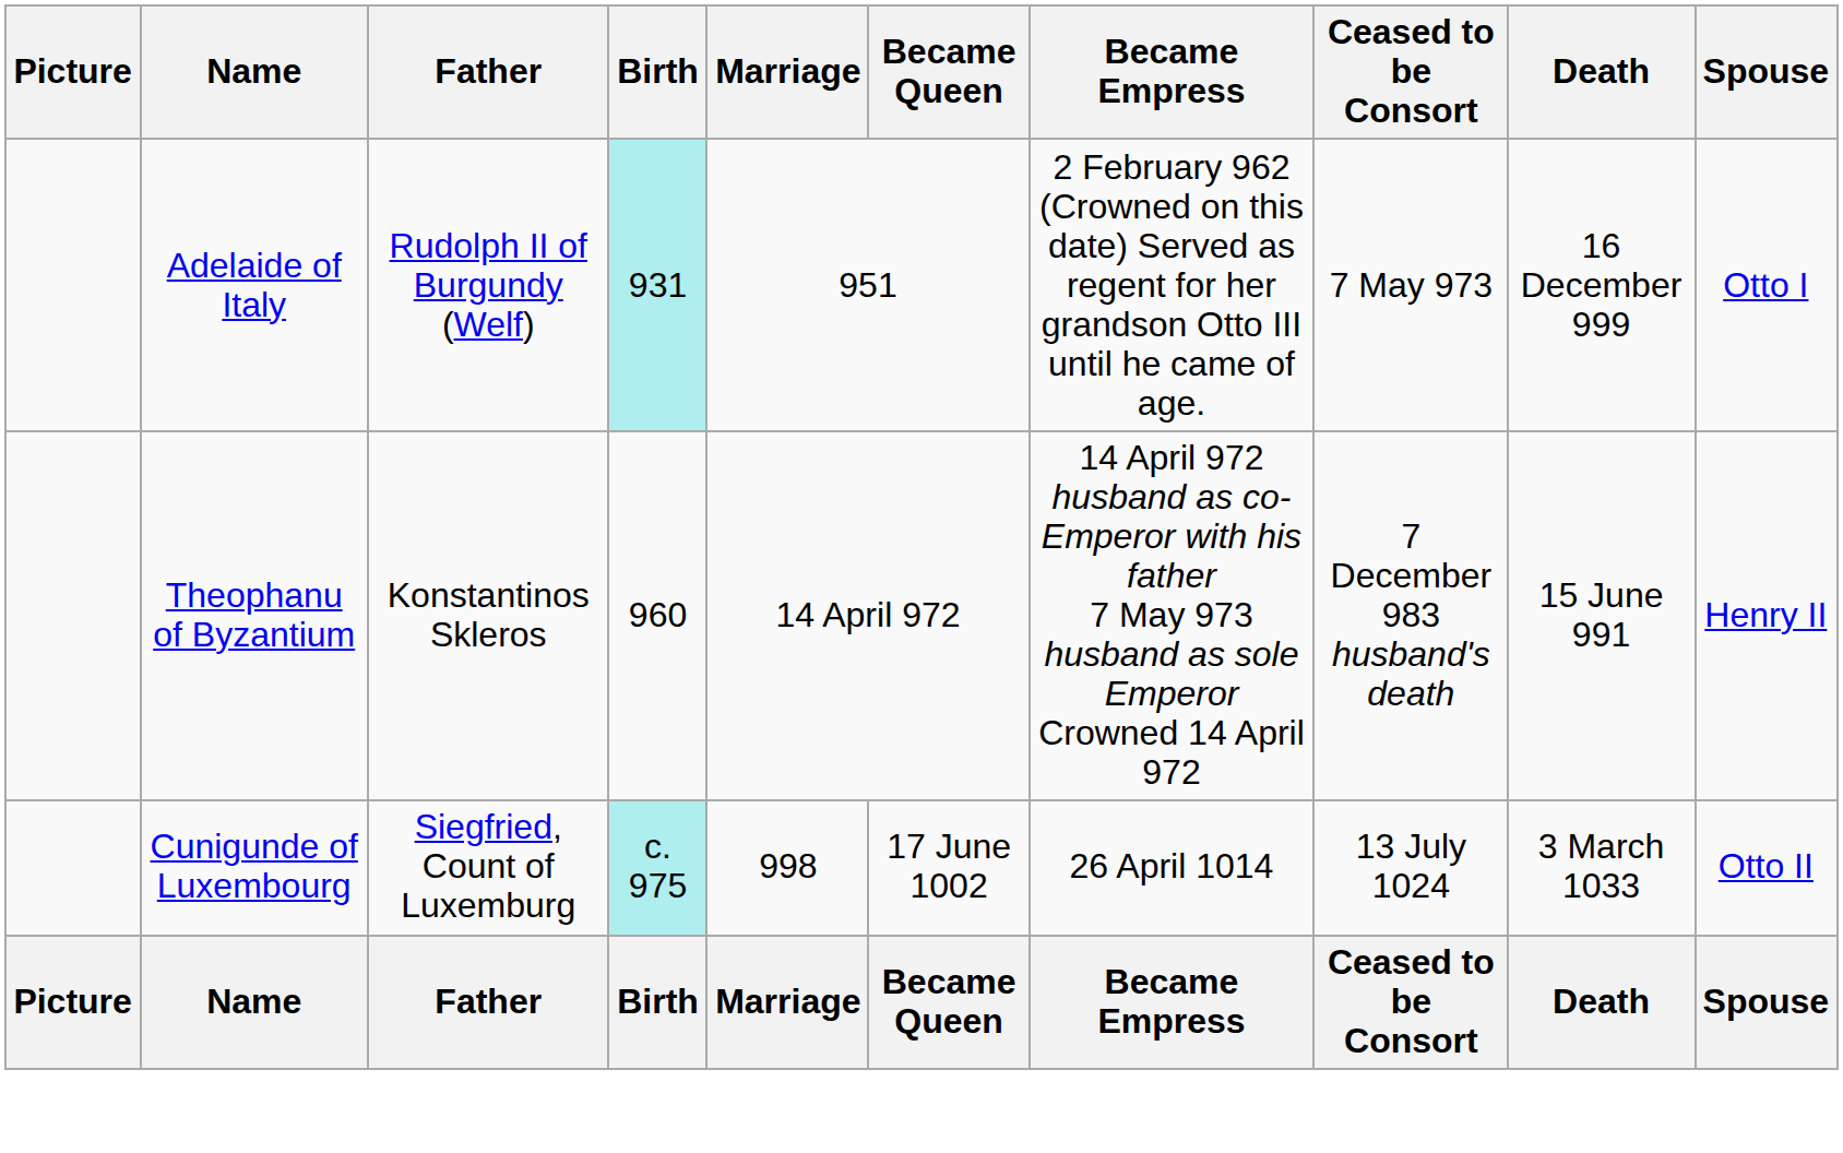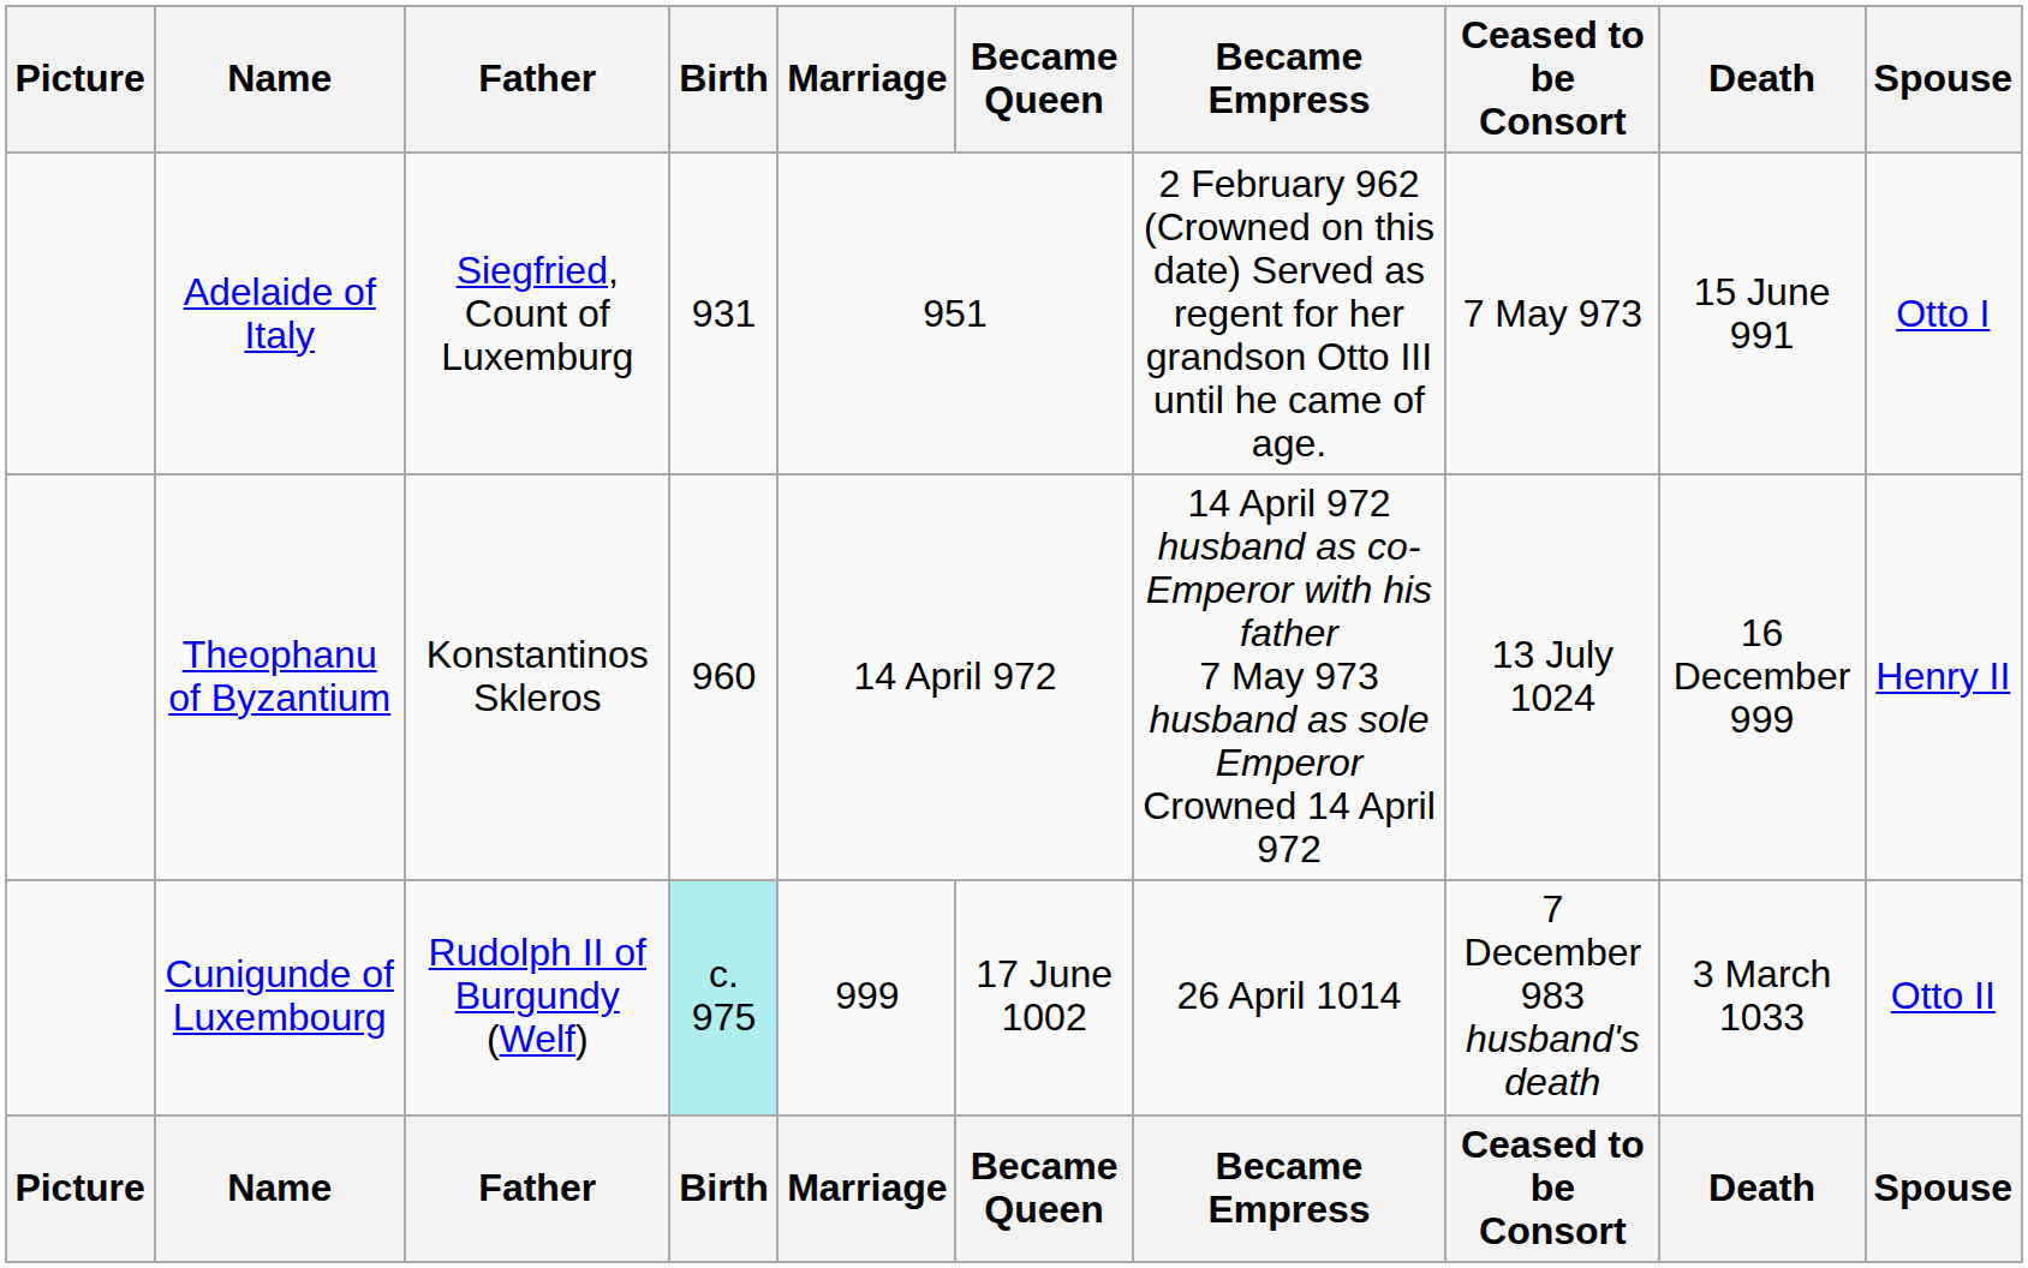 <table width=95% class="wikitable">
 <tr>
 <th>Picture</th>
 <th>Name</th>
 <th>Father</th>
 <th>Birth</th>
 <th>Marriage</th>
 <th>Became Queen</th>
 <th>Became Empress</th>
 <th>Ceased to be Consort</th>
 <th>Death</th>
 <th>Spouse</th>
 </tr>
 <tr>
 <td align=center></td>
 <td align="center"><a href='#'>Adelaide of Italy</a></td>
-<td align="center"><a href='#'>Rudolph II of Burgundy</a><br>(<a href='#'>Welf</a>)</td>
-<td align="center" style="background: paleturquoise;">931</td>
+<td align="center"><a href='#'>Siegfried</a>, Count of Luxemburg</td>
+<td align="center">931</td>
 <td align="center" colspan="2">951</td>
 <td align="center">2 February 962 (Crowned on this date) Served as regent for her grandson Otto III until he came of age.</td>
 <td align="center">7 May 973</td>
-<td align="center">16 December 999</td>
+<td align="center">15 June 991</td>
 <td align="center"><a href='#'>Otto I</a></td>
 </tr>
 <tr>
 <td align=center></td>
 <td align="center"><a href='#'>Theophanu of Byzantium</a></td>
 <td align="center">Konstantinos Skleros</td>
 <td align="center">960</td>
 <td align="center" colspan="2">14 April 972</td>
 <td align="center">14 April 972<br><em>husband as co-Emperor with his father</em><br>7 May 973<br><em>husband as sole Emperor</em><br>Crowned 14 April 972</td>
-<td align="center">7 December 983<br><em>husband's death</em></td>
-<td align="center">15 June 991</td>
+<td align="center">13 July 1024</td>
+<td align="center">16 December 999</td>
 <td align="center"><a href='#'>Henry II</a></td>
 </tr>
 <tr>
 <td align=center></td>
 <td align="center"><a href='#'>Cunigunde of Luxembourg</a></td>
-<td align="center"><a href='#'>Siegfried</a>, Count of Luxemburg</td>
+<td align="center"><a href='#'>Rudolph II of Burgundy</a><br>(<a href='#'>Welf</a>)</td>
 <td align="center" style="background: paleturquoise;">c. 975</td>
-<td align="center">998</td>
+<td align="center">999</td>
 <td align="center">17 June 1002</td>
 <td align="center">26 April 1014</td>
-<td align="center">13 July 1024</td>
+<td align="center">7 December 983<br><em>husband's death</em></td>
 <td align="center">3 March 1033</td>
 <td align="center"><a href='#'>Otto II</a></td>
 </tr>
 <tr>
 <th>Picture</th>
 <th>Name</th>
 <th>Father</th>
 <th>Birth</th>
 <th>Marriage</th>
 <th>Became Queen</th>
 <th>Became Empress</th>
 <th>Ceased to be Consort</th>
 <th>Death</th>
 <th>Spouse</th>
 </tr>
 </table>
